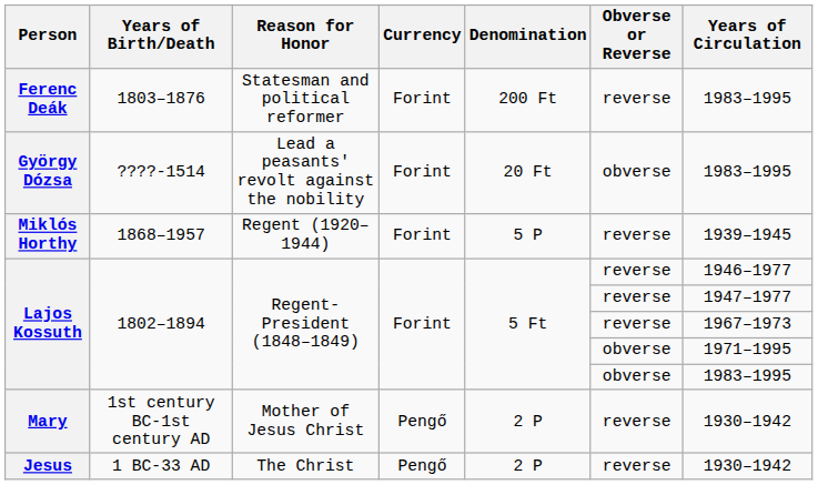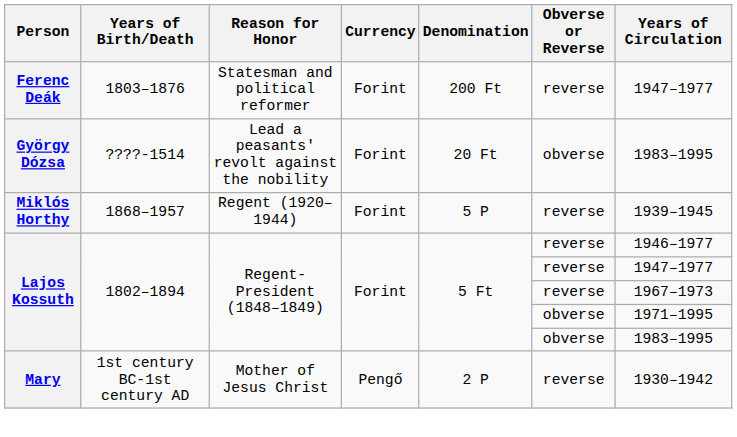 <table class="wikitable" style="font-size:95%; text-align:center;">
 <tr>
 <th>Person</th>
 <th>Years of Birth/Death</th>
 <th>Reason for Honor</th>
 <th>Currency</th>
 <th>Denomination</th>
 <th>Obverse or Reverse</th>
 <th>Years of Circulation</th>
 </tr>
 <tr>
 <th><a href='#'>Ferenc Deák</a></th>
 <td>1803–1876</td>
 <td>Statesman and political reformer</td>
 <td>Forint</td>
 <td>200 Ft</td>
 <td>reverse</td>
-<td>1983–1995</td>
+<td>1947–1977</td>
 </tr>
 <tr>
 <th><a href='#'>György Dózsa</a></th>
 <td>????-1514</td>
 <td>Lead a peasants' revolt against the nobility</td>
 <td>Forint</td>
 <td>20 Ft</td>
 <td>obverse</td>
 <td>1983–1995</td>
 </tr>
 <tr>
 <th><a href='#'>Miklós Horthy</a></th>
 <td>1868–1957</td>
 <td>Regent (1920–1944)</td>
 <td>Forint</td>
 <td>5 P</td>
 <td>reverse</td>
 <td>1939–1945</td>
 </tr>
 <tr>
 <th rowspan="5"><a href='#'>Lajos Kossuth</a></th>
 <td rowspan="5">1802–1894</td>
 <td rowspan="5">Regent-President (1848–1849)</td>
 <td rowspan="5">Forint</td>
 <td rowspan="5">5 Ft</td>
 <td>reverse</td>
 <td>1946–1977</td>
 </tr>
 <tr>
 <td>reverse</td>
 <td>1947–1977</td>
 </tr>
 <tr>
 <td>reverse</td>
 <td>1967–1973</td>
 </tr>
 <tr>
 <td>obverse</td>
 <td>1971–1995</td>
 </tr>
 <tr>
 <td>obverse</td>
 <td>1983–1995</td>
 </tr>
 <tr>
 <th><a href='#'>Mary</a></th>
 <td>1st century BC-1st century AD</td>
 <td>Mother of Jesus Christ</td>
 <td>Pengő</td>
 <td>2 P</td>
 <td>reverse</td>
 <td>1930–1942</td>
 </tr>
-<tr>
-<th><a href='#'>Jesus</a></th>
-<td>1 BC-33 AD</td>
-<td>The Christ</td>
-<td>Pengő</td>
-<td>2 P</td>
-<td>reverse</td>
-<td>1930–1942</td>
-</tr>
 </table>
